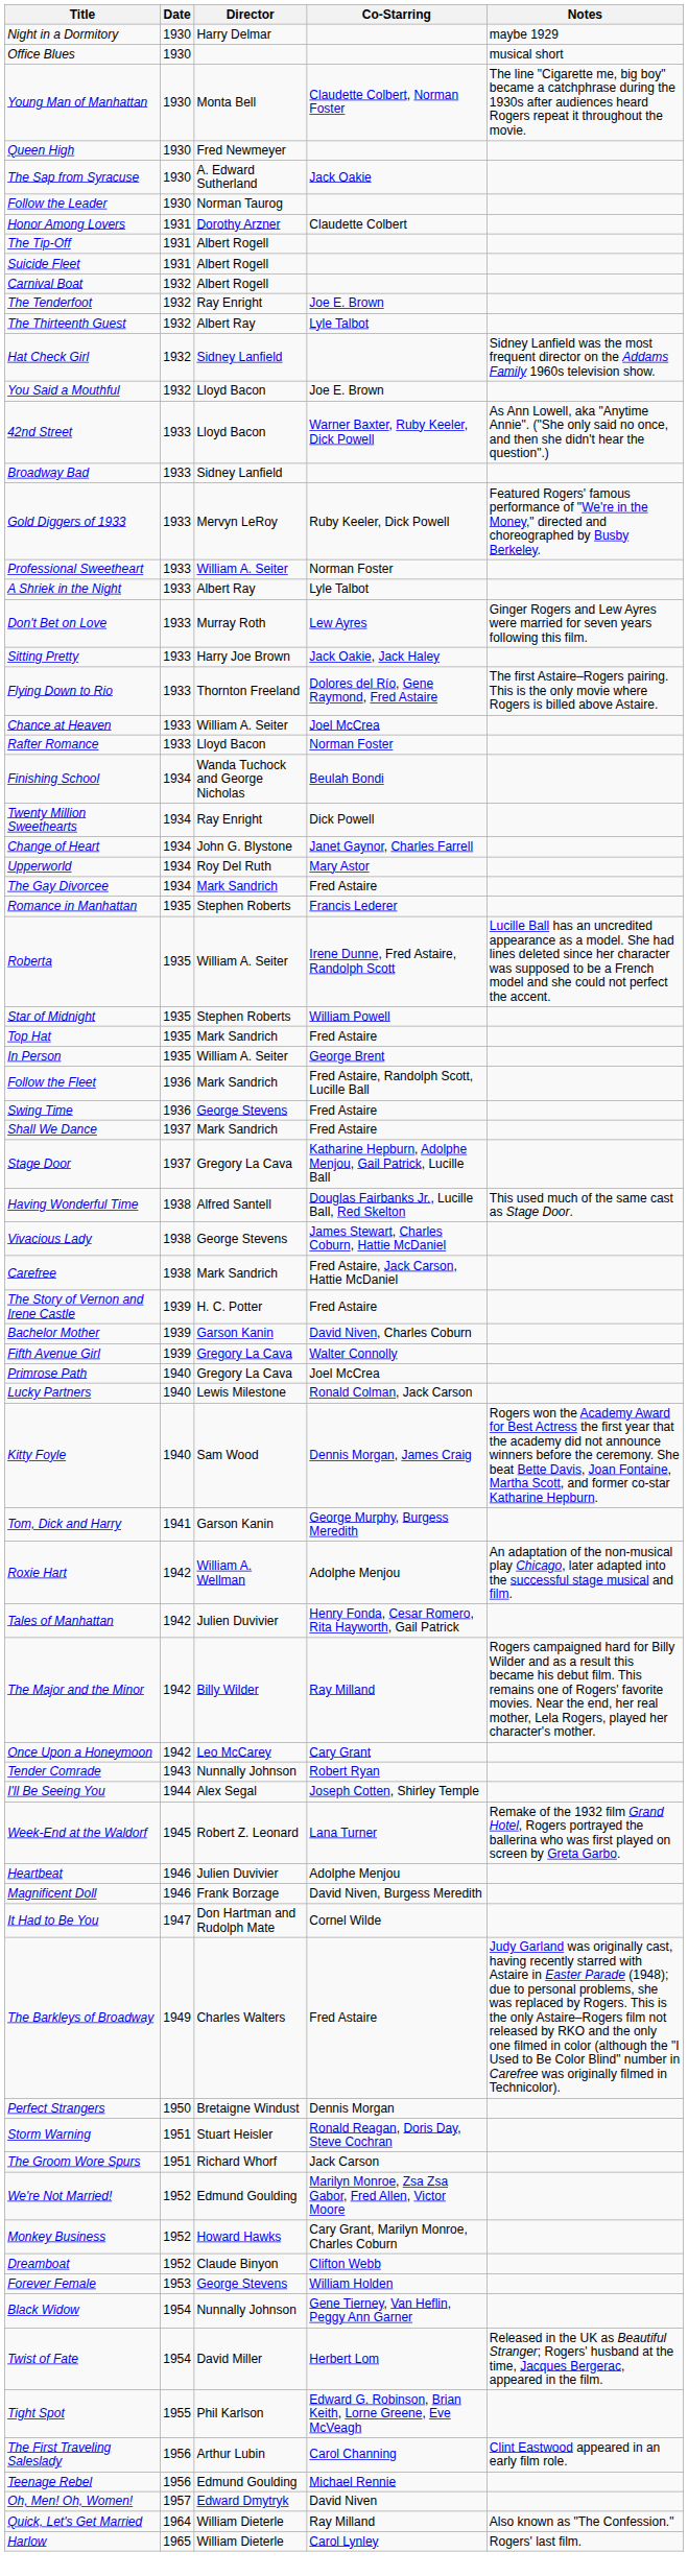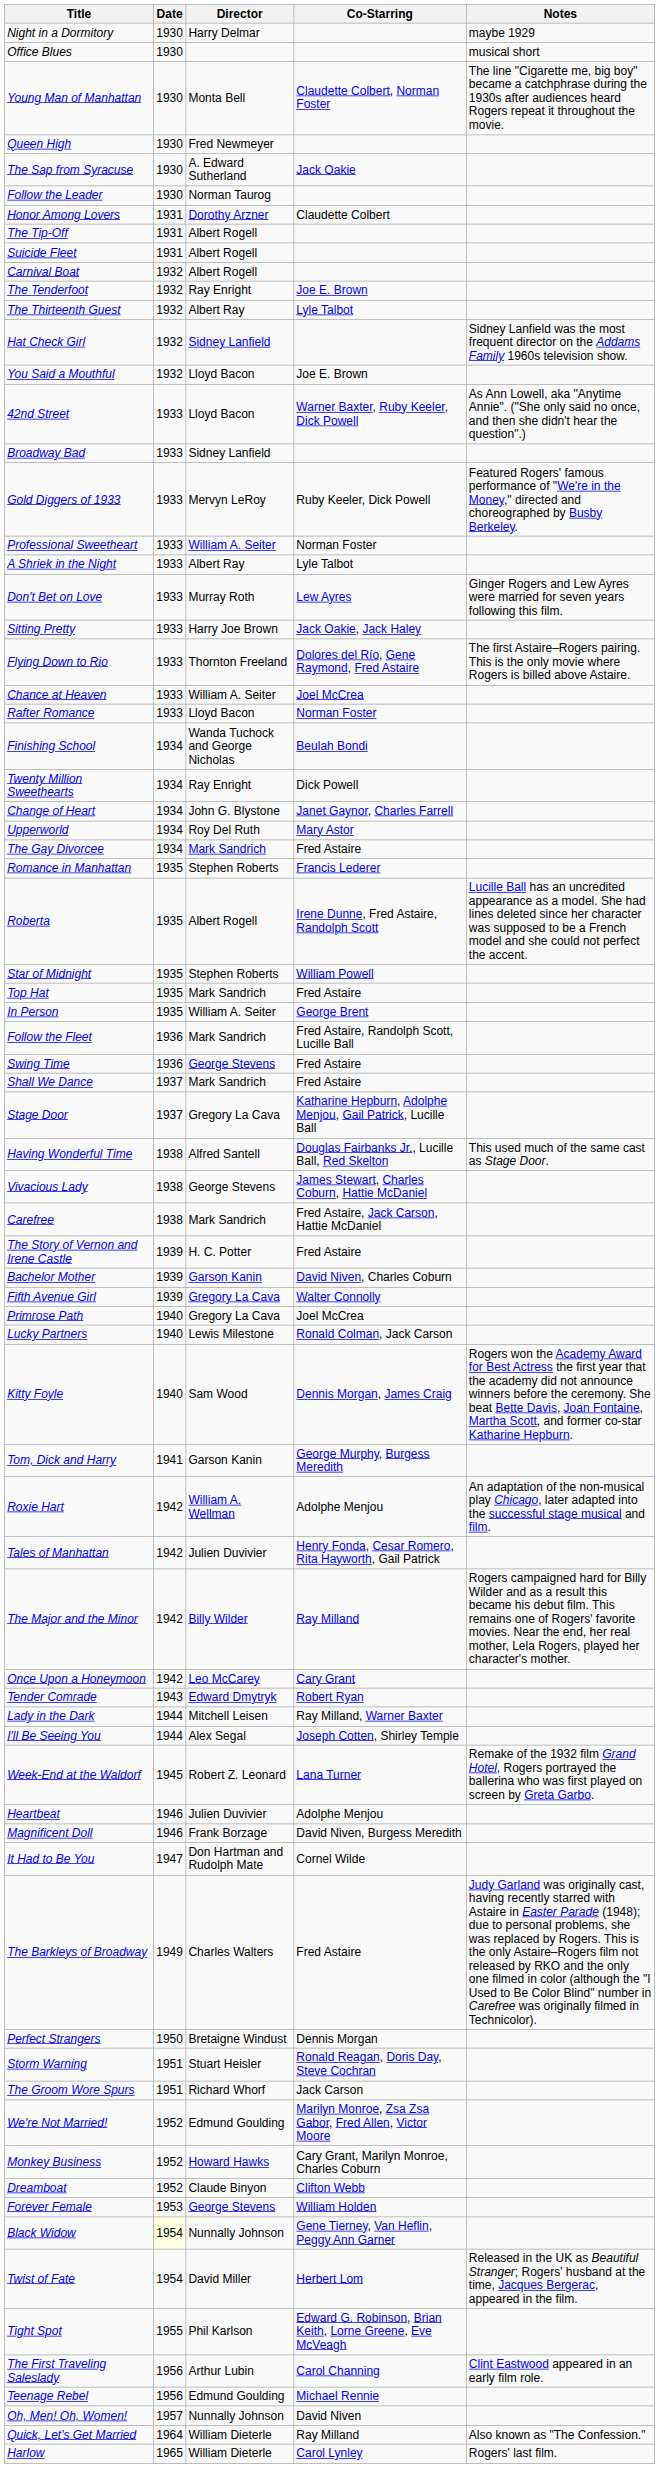 <table class="wikitable sortable">
 <tr>
 <th>Title</th>
 <th>Date</th>
 <th>Director</th>
 <th>Co-Starring</th>
 <th>Notes</th>
 </tr>
 <tr>
 <td><em>Night in a Dormitory</em></td>
 <td>1930</td>
 <td>Harry Delmar</td>
 <td></td>
 <td>maybe 1929</td>
 </tr>
 <tr>
 <td><em>Office Blues</em></td>
 <td>1930</td>
 <td></td>
 <td></td>
 <td>musical short</td>
 </tr>
 <tr>
 <td><em><a href='#'>Young Man of Manhattan</a></em></td>
 <td>1930</td>
 <td>Monta Bell</td>
 <td><a href='#'>Claudette Colbert</a>, <a href='#'>Norman Foster</a></td>
 <td>The line "Cigarette me, big boy" became a catchphrase during the 1930s after audiences heard Rogers repeat it throughout the movie.</td>
 </tr>
 <tr>
 <td><em><a href='#'>Queen High</a></em></td>
 <td>1930</td>
 <td>Fred Newmeyer</td>
 <td></td>
 <td></td>
 </tr>
 <tr>
 <td><em><a href='#'>The Sap from Syracuse</a></em></td>
 <td>1930</td>
 <td>A. Edward Sutherland</td>
 <td><a href='#'>Jack Oakie</a></td>
 <td></td>
 </tr>
 <tr>
 <td><em><a href='#'>Follow the Leader</a></em></td>
 <td>1930</td>
 <td>Norman Taurog</td>
 <td></td>
 <td></td>
 </tr>
 <tr>
 <td><em><a href='#'>Honor Among Lovers</a></em></td>
 <td>1931</td>
 <td><a href='#'>Dorothy Arzner</a></td>
 <td>Claudette Colbert</td>
 <td></td>
 </tr>
 <tr>
 <td><em><a href='#'>The Tip-Off</a></em></td>
 <td>1931</td>
 <td>Albert Rogell</td>
 <td></td>
 <td></td>
 </tr>
 <tr>
 <td><em><a href='#'>Suicide Fleet</a></em></td>
 <td>1931</td>
 <td>Albert Rogell</td>
 <td></td>
 <td></td>
 </tr>
 <tr>
 <td><em><a href='#'>Carnival Boat</a></em></td>
 <td>1932</td>
 <td>Albert Rogell</td>
 <td></td>
 <td></td>
 </tr>
 <tr>
 <td><em><a href='#'>The Tenderfoot</a></em></td>
 <td>1932</td>
 <td>Ray Enright</td>
 <td><a href='#'>Joe E. Brown</a></td>
 <td></td>
 </tr>
 <tr>
 <td><em><a href='#'>The Thirteenth Guest</a></em></td>
 <td>1932</td>
 <td>Albert Ray</td>
 <td><a href='#'>Lyle Talbot</a></td>
 <td></td>
 </tr>
 <tr>
 <td><em><a href='#'>Hat Check Girl</a></em></td>
 <td>1932</td>
 <td><a href='#'>Sidney Lanfield</a></td>
 <td></td>
 <td>Sidney Lanfield was the most frequent director on the <em><a href='#'>Addams Family</a></em> 1960s television show.</td>
 </tr>
 <tr>
 <td><em><a href='#'>You Said a Mouthful</a></em></td>
 <td>1932</td>
 <td>Lloyd Bacon</td>
 <td>Joe E. Brown</td>
 <td></td>
 </tr>
 <tr>
 <td><em><a href='#'>42nd Street</a></em></td>
 <td>1933</td>
 <td>Lloyd Bacon</td>
 <td><a href='#'>Warner Baxter</a>, <a href='#'>Ruby Keeler</a>, <a href='#'>Dick Powell</a></td>
 <td>As Ann Lowell, aka "Anytime Annie". ("She only said no once, and then she didn't hear the question".)</td>
 </tr>
 <tr>
 <td><em><a href='#'>Broadway Bad</a></em></td>
 <td>1933</td>
 <td>Sidney Lanfield</td>
 <td></td>
 <td></td>
 </tr>
 <tr>
 <td><em><a href='#'>Gold Diggers of 1933</a></em></td>
 <td>1933</td>
 <td>Mervyn LeRoy</td>
 <td>Ruby Keeler, Dick Powell</td>
 <td>Featured Rogers' famous performance of "<a href='#'>We're in the Money</a>," directed and choreographed by <a href='#'>Busby Berkeley</a>.</td>
 </tr>
 <tr>
 <td><em><a href='#'>Professional Sweetheart</a></em></td>
 <td>1933</td>
 <td><a href='#'>William A. Seiter</a></td>
 <td>Norman Foster</td>
 <td></td>
 </tr>
 <tr>
 <td><em><a href='#'>A Shriek in the Night</a></em></td>
 <td>1933</td>
 <td>Albert Ray</td>
 <td>Lyle Talbot</td>
 <td></td>
 </tr>
 <tr>
 <td><em><a href='#'>Don't Bet on Love</a></em></td>
 <td>1933</td>
 <td>Murray Roth</td>
 <td><a href='#'>Lew Ayres</a></td>
 <td>Ginger Rogers and Lew Ayres were married for seven years following this film.</td>
 </tr>
 <tr>
 <td><em><a href='#'>Sitting Pretty</a></em></td>
 <td>1933</td>
 <td>Harry Joe Brown</td>
 <td><a href='#'>Jack Oakie</a>, <a href='#'>Jack Haley</a></td>
 <td></td>
 </tr>
 <tr>
 <td><em><a href='#'>Flying Down to Rio</a></em></td>
 <td>1933</td>
 <td>Thornton Freeland</td>
 <td><a href='#'>Dolores del Río</a>, <a href='#'>Gene Raymond</a>, <a href='#'>Fred Astaire</a></td>
 <td>The first Astaire–Rogers pairing. This is the only movie where Rogers is billed above Astaire.</td>
 </tr>
 <tr>
 <td><em><a href='#'>Chance at Heaven</a></em></td>
 <td>1933</td>
 <td>William A. Seiter</td>
 <td><a href='#'>Joel McCrea</a></td>
 <td></td>
 </tr>
 <tr>
 <td><em><a href='#'>Rafter Romance</a></em></td>
 <td>1933</td>
 <td>Lloyd Bacon</td>
 <td><a href='#'>Norman Foster</a></td>
 <td></td>
 </tr>
 <tr>
 <td><em><a href='#'>Finishing School</a></em></td>
 <td>1934</td>
 <td>Wanda Tuchock and George Nicholas</td>
 <td><a href='#'>Beulah Bondi</a></td>
 <td></td>
 </tr>
 <tr>
 <td><em><a href='#'>Twenty Million Sweethearts</a></em></td>
 <td>1934</td>
 <td>Ray Enright</td>
 <td>Dick Powell</td>
 <td></td>
 </tr>
 <tr>
 <td><em><a href='#'>Change of Heart</a></em></td>
 <td>1934</td>
 <td>John G. Blystone</td>
 <td><a href='#'>Janet Gaynor</a>, <a href='#'>Charles Farrell</a></td>
 <td></td>
 </tr>
 <tr>
 <td><em><a href='#'>Upperworld</a></em></td>
 <td>1934</td>
 <td>Roy Del Ruth</td>
 <td><a href='#'>Mary Astor</a></td>
 <td></td>
 </tr>
 <tr>
 <td><em><a href='#'>The Gay Divorcee</a></em></td>
 <td>1934</td>
 <td><a href='#'>Mark Sandrich</a></td>
 <td>Fred Astaire</td>
 <td></td>
 </tr>
 <tr>
 <td><em><a href='#'>Romance in Manhattan</a></em></td>
 <td>1935</td>
 <td>Stephen Roberts</td>
 <td><a href='#'>Francis Lederer</a></td>
 <td></td>
 </tr>
 <tr>
 <td><em><a href='#'>Roberta</a></em></td>
 <td>1935</td>
-<td>William A. Seiter</td>
+<td>Albert Rogell</td>
 <td><a href='#'>Irene Dunne</a>, Fred Astaire, <a href='#'>Randolph Scott</a></td>
 <td><a href='#'>Lucille Ball</a> has an uncredited appearance as a model. She had lines deleted since her character was supposed to be a French model and she could not perfect the accent.</td>
 </tr>
 <tr>
 <td><em><a href='#'>Star of Midnight</a></em></td>
 <td>1935</td>
 <td>Stephen Roberts</td>
 <td><a href='#'>William Powell</a></td>
 <td></td>
 </tr>
 <tr>
 <td><em><a href='#'>Top Hat</a></em></td>
 <td>1935</td>
 <td>Mark Sandrich</td>
 <td>Fred Astaire</td>
 <td></td>
 </tr>
 <tr>
 <td><em><a href='#'>In Person</a></em></td>
 <td>1935</td>
 <td>William A. Seiter</td>
 <td><a href='#'>George Brent</a></td>
 <td></td>
 </tr>
 <tr>
 <td><em><a href='#'>Follow the Fleet</a></em></td>
 <td>1936</td>
 <td>Mark Sandrich</td>
 <td>Fred Astaire, Randolph Scott, Lucille Ball</td>
 <td></td>
 </tr>
 <tr>
 <td><em><a href='#'>Swing Time</a></em></td>
 <td>1936</td>
 <td><a href='#'>George Stevens</a></td>
 <td>Fred Astaire</td>
 <td></td>
 </tr>
 <tr>
 <td><em><a href='#'>Shall We Dance</a></em></td>
 <td>1937</td>
 <td>Mark Sandrich</td>
 <td>Fred Astaire</td>
 <td></td>
 </tr>
 <tr>
 <td><em><a href='#'>Stage Door</a></em></td>
 <td>1937</td>
 <td>Gregory La Cava</td>
 <td><a href='#'>Katharine Hepburn</a>, <a href='#'>Adolphe Menjou</a>, <a href='#'>Gail Patrick</a>, Lucille Ball</td>
 <td></td>
 </tr>
 <tr>
 <td><em><a href='#'>Having Wonderful Time</a></em></td>
 <td>1938</td>
 <td>Alfred Santell</td>
 <td><a href='#'>Douglas Fairbanks Jr.</a>, Lucille Ball, <a href='#'>Red Skelton</a></td>
 <td>This used much of the same cast as <em>Stage Door</em>.</td>
 </tr>
 <tr>
 <td><em><a href='#'>Vivacious Lady</a></em></td>
 <td>1938</td>
 <td>George Stevens</td>
 <td><a href='#'>James Stewart</a>, <a href='#'>Charles Coburn</a>, <a href='#'>Hattie McDaniel</a></td>
 <td></td>
 </tr>
 <tr>
 <td><em><a href='#'>Carefree</a></em></td>
 <td>1938</td>
 <td>Mark Sandrich</td>
 <td>Fred Astaire, <a href='#'>Jack Carson</a>, Hattie McDaniel</td>
 <td></td>
 </tr>
 <tr>
 <td><em><a href='#'>The Story of Vernon and Irene Castle</a></em></td>
 <td>1939</td>
 <td>H. C. Potter</td>
 <td>Fred Astaire</td>
 <td></td>
 </tr>
 <tr>
 <td><em><a href='#'>Bachelor Mother</a></em></td>
 <td>1939</td>
 <td><a href='#'>Garson Kanin</a></td>
 <td><a href='#'>David Niven</a>, Charles Coburn</td>
 <td></td>
 </tr>
 <tr>
 <td><em><a href='#'>Fifth Avenue Girl</a></em></td>
 <td>1939</td>
 <td><a href='#'>Gregory La Cava</a></td>
 <td><a href='#'>Walter Connolly</a></td>
 <td></td>
 </tr>
 <tr>
 <td><em><a href='#'>Primrose Path</a></em></td>
 <td>1940</td>
 <td>Gregory La Cava</td>
 <td>Joel McCrea</td>
 <td></td>
 </tr>
 <tr>
 <td><em><a href='#'>Lucky Partners</a></em></td>
 <td>1940</td>
 <td>Lewis Milestone</td>
 <td><a href='#'>Ronald Colman</a>, Jack Carson</td>
 <td></td>
 </tr>
 <tr>
 <td><em><a href='#'>Kitty Foyle</a></em></td>
 <td>1940</td>
 <td>Sam Wood</td>
 <td><a href='#'>Dennis Morgan</a>, <a href='#'>James Craig</a></td>
 <td>Rogers won the <a href='#'>Academy Award for Best Actress</a> the first year that the academy did not announce winners before the ceremony. She beat <a href='#'>Bette Davis</a>, <a href='#'>Joan Fontaine</a>, <a href='#'>Martha Scott</a>, and former co-star <a href='#'>Katharine Hepburn</a>.</td>
 </tr>
 <tr>
 <td><em><a href='#'>Tom, Dick and Harry</a></em></td>
 <td>1941</td>
 <td>Garson Kanin</td>
 <td><a href='#'>George Murphy</a>, <a href='#'>Burgess Meredith</a></td>
 <td></td>
 </tr>
 <tr>
 <td><em><a href='#'>Roxie Hart</a></em></td>
 <td>1942</td>
 <td><a href='#'>William A. Wellman</a></td>
 <td>Adolphe Menjou</td>
 <td>An adaptation of the non-musical play <em><a href='#'>Chicago</a></em>, later adapted into the <a href='#'>successful stage musical</a> and <a href='#'>film</a>.</td>
 </tr>
 <tr>
 <td><em><a href='#'>Tales of Manhattan</a></em></td>
 <td>1942</td>
 <td>Julien Duvivier</td>
 <td><a href='#'>Henry Fonda</a>, <a href='#'>Cesar Romero</a>, <a href='#'>Rita Hayworth</a>, Gail Patrick</td>
 <td></td>
 </tr>
 <tr>
 <td><em><a href='#'>The Major and the Minor</a></em></td>
 <td>1942</td>
 <td><a href='#'>Billy Wilder</a></td>
 <td><a href='#'>Ray Milland</a></td>
 <td>Rogers campaigned hard for Billy Wilder and as a result this became his debut film. This remains one of Rogers' favorite movies. Near the end, her real mother, Lela Rogers, played her character's mother.</td>
 </tr>
 <tr>
 <td><em><a href='#'>Once Upon a Honeymoon</a></em></td>
 <td>1942</td>
 <td><a href='#'>Leo McCarey</a></td>
 <td><a href='#'>Cary Grant</a></td>
 <td></td>
 </tr>
 <tr>
 <td><em><a href='#'>Tender Comrade</a></em></td>
 <td>1943</td>
-<td>Nunnally Johnson</td>
+<td><a href='#'>Edward Dmytryk</a></td>
 <td><a href='#'>Robert Ryan</a></td>
+<td></td>
+</tr>
+<tr>
+<td><em><a href='#'>Lady in the Dark</a></em></td>
+<td>1944</td>
+<td>Mitchell Leisen</td>
+<td>Ray Milland, <a href='#'>Warner Baxter</a></td>
 <td></td>
 </tr>
 <tr>
 <td><em><a href='#'>I'll Be Seeing You</a></em></td>
 <td>1944</td>
 <td>Alex Segal</td>
 <td><a href='#'>Joseph Cotten</a>, Shirley Temple</td>
 <td></td>
 </tr>
 <tr>
 <td><em><a href='#'>Week-End at the Waldorf</a></em></td>
 <td>1945</td>
 <td>Robert Z. Leonard</td>
 <td><a href='#'>Lana Turner</a></td>
 <td>Remake of the 1932 film <em><a href='#'>Grand Hotel</a></em>, Rogers portrayed the ballerina who was first played on screen by <a href='#'>Greta Garbo</a>.</td>
 </tr>
 <tr>
 <td><em><a href='#'>Heartbeat</a></em></td>
 <td>1946</td>
 <td>Julien Duvivier</td>
 <td>Adolphe Menjou</td>
 <td></td>
 </tr>
 <tr>
 <td><em><a href='#'>Magnificent Doll</a></em></td>
 <td>1946</td>
 <td>Frank Borzage</td>
 <td>David Niven, Burgess Meredith</td>
 <td></td>
 </tr>
 <tr>
 <td><em><a href='#'>It Had to Be You</a></em></td>
 <td>1947</td>
 <td>Don Hartman and Rudolph Mate</td>
 <td>Cornel Wilde</td>
 <td></td>
 </tr>
 <tr>
 <td><em><a href='#'>The&nbsp;Barkleys&nbsp;of&nbsp;Broadway</a></em></td>
 <td>1949</td>
 <td>Charles Walters</td>
 <td>Fred Astaire</td>
 <td><a href='#'>Judy Garland</a> was originally cast, having recently starred with Astaire in <em><a href='#'>Easter Parade</a></em> (1948); due to personal problems, she was replaced by Rogers. This is the only Astaire–Rogers film not released by RKO and the only one filmed in color (although the "I Used to Be Color Blind" number in <em>Carefree</em> was originally filmed in Technicolor).</td>
 </tr>
 <tr>
 <td><em><a href='#'>Perfect Strangers</a></em></td>
 <td>1950</td>
 <td>Bretaigne Windust</td>
 <td>Dennis Morgan</td>
 <td></td>
 </tr>
 <tr>
 <td><em><a href='#'>Storm Warning</a></em></td>
 <td>1951</td>
 <td>Stuart Heisler</td>
 <td><a href='#'>Ronald Reagan</a>, <a href='#'>Doris Day</a>, <a href='#'>Steve Cochran</a></td>
 <td></td>
 </tr>
 <tr>
 <td><em><a href='#'>The Groom Wore Spurs</a></em></td>
 <td>1951</td>
 <td>Richard Whorf</td>
 <td>Jack Carson</td>
 <td></td>
 </tr>
 <tr>
 <td><em><a href='#'>We're Not Married!</a></em></td>
 <td>1952</td>
 <td>Edmund Goulding</td>
 <td><a href='#'>Marilyn Monroe</a>, <a href='#'>Zsa Zsa Gabor</a>, <a href='#'>Fred Allen</a>, <a href='#'>Victor Moore</a></td>
 <td></td>
 </tr>
 <tr>
 <td><em><a href='#'>Monkey Business</a></em></td>
 <td>1952</td>
 <td><a href='#'>Howard Hawks</a></td>
 <td>Cary Grant, Marilyn Monroe, Charles Coburn</td>
 <td></td>
 </tr>
 <tr>
 <td><em><a href='#'>Dreamboat</a></em></td>
 <td>1952</td>
 <td>Claude Binyon</td>
 <td><a href='#'>Clifton Webb</a></td>
 <td></td>
 </tr>
 <tr>
 <td><em><a href='#'>Forever Female</a></em></td>
 <td>1953</td>
 <td><a href='#'>George Stevens</a></td>
 <td><a href='#'>William Holden</a></td>
 <td></td>
 </tr>
 <tr>
 <td><em><a href='#'>Black Widow</a></em></td>
-<td>1954</td>
+<td style="background: lightyellow;">1954</td>
 <td>Nunnally Johnson</td>
 <td><a href='#'>Gene Tierney</a>, <a href='#'>Van Heflin</a>, <a href='#'>Peggy Ann Garner</a></td>
 <td></td>
 </tr>
 <tr>
 <td><em><a href='#'>Twist of Fate</a></em></td>
 <td>1954</td>
 <td>David Miller</td>
 <td><a href='#'>Herbert Lom</a></td>
 <td>Released in the UK as <em>Beautiful Stranger</em>; Rogers' husband at the time, <a href='#'>Jacques Bergerac</a>, appeared in the film.</td>
 </tr>
 <tr>
 <td><em><a href='#'>Tight Spot</a></em></td>
 <td>1955</td>
 <td>Phil Karlson</td>
 <td><a href='#'>Edward G. Robinson</a>, <a href='#'>Brian Keith</a>, <a href='#'>Lorne Greene</a>, <a href='#'>Eve McVeagh</a></td>
 <td></td>
 </tr>
 <tr>
 <td><em><a href='#'>The First Traveling Saleslady</a></em></td>
 <td>1956</td>
 <td>Arthur Lubin</td>
 <td><a href='#'>Carol Channing</a></td>
 <td><a href='#'>Clint Eastwood</a> appeared in an early film role.</td>
 </tr>
 <tr>
 <td><em><a href='#'>Teenage Rebel</a></em></td>
 <td>1956</td>
 <td>Edmund Goulding</td>
 <td><a href='#'>Michael Rennie</a></td>
 <td></td>
 </tr>
 <tr>
 <td><em><a href='#'>Oh, Men! Oh, Women!</a></em></td>
 <td>1957</td>
-<td><a href='#'>Edward Dmytryk</a></td>
+<td>Nunnally Johnson</td>
 <td>David Niven</td>
 <td></td>
 </tr>
 <tr>
 <td><em><a href='#'>Quick, Let's Get Married</a></em></td>
 <td>1964</td>
 <td>William Dieterle</td>
 <td>Ray Milland</td>
 <td>Also known as "The Confession."</td>
 </tr>
 <tr>
 <td><em><a href='#'>Harlow</a></em></td>
 <td>1965</td>
 <td>William Dieterle</td>
 <td><a href='#'>Carol Lynley</a></td>
 <td>Rogers' last film.</td>
 </tr>
 </table>
